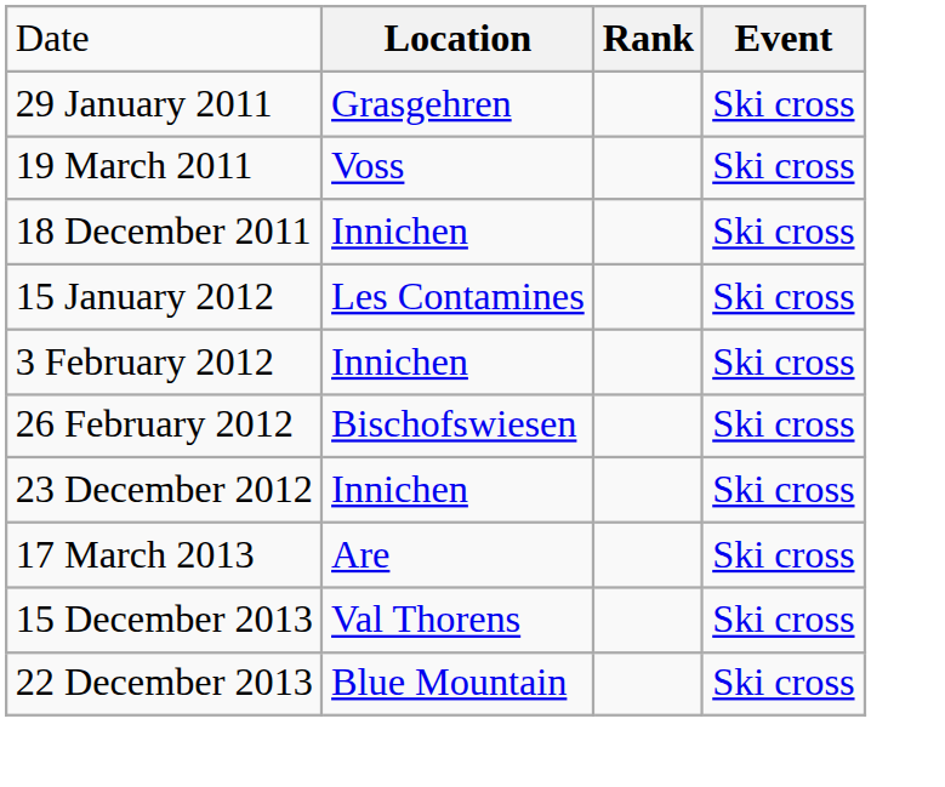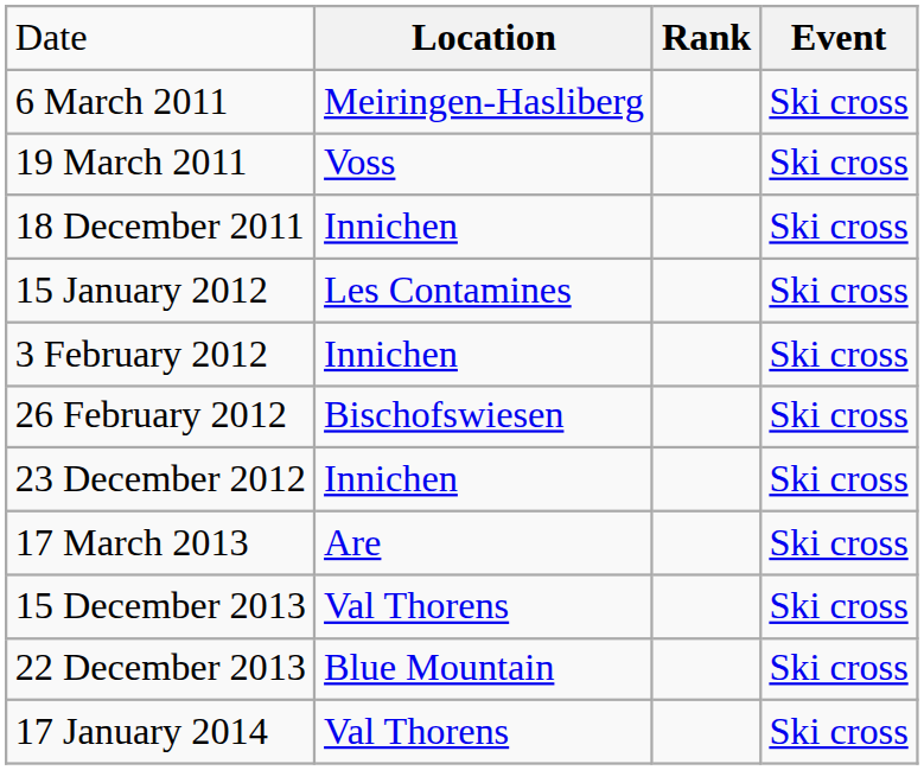 <table class="wikitable sortable" style="font-size:90%" style="text-align:center">
 <tr>
 <td>Date</td>
 <th>Location</th>
 <th>Rank</th>
 <th>Event</th>
 </tr>
 <tr>
-<td>29 January 2011</td>
-<td><a href='#'>Grasgehren</a></td>
+<td>6 March 2011</td>
+<td><a href='#'>Meiringen-Hasliberg</a></td>
 <td></td>
 <td><a href='#'>Ski cross</a></td>
 </tr>
 <tr>
 <td>19 March 2011</td>
 <td><a href='#'>Voss</a></td>
 <td></td>
 <td><a href='#'>Ski cross</a></td>
 </tr>
 <tr>
 <td>18 December 2011</td>
 <td><a href='#'>Innichen</a></td>
 <td></td>
 <td><a href='#'>Ski cross</a></td>
 </tr>
 <tr>
 <td>15 January 2012</td>
 <td><a href='#'>Les Contamines</a></td>
 <td></td>
 <td><a href='#'>Ski cross</a></td>
 </tr>
 <tr>
 <td>3 February 2012</td>
 <td><a href='#'>Innichen</a></td>
 <td></td>
 <td><a href='#'>Ski cross</a></td>
 </tr>
 <tr>
 <td>26 February 2012</td>
 <td><a href='#'>Bischofswiesen</a></td>
 <td></td>
 <td><a href='#'>Ski cross</a></td>
 </tr>
 <tr>
 <td>23 December 2012</td>
 <td><a href='#'>Innichen</a></td>
 <td></td>
 <td><a href='#'>Ski cross</a></td>
 </tr>
 <tr>
 <td>17 March 2013</td>
 <td><a href='#'>Are</a></td>
 <td></td>
 <td><a href='#'>Ski cross</a></td>
 </tr>
 <tr>
 <td>15 December 2013</td>
 <td><a href='#'>Val Thorens</a></td>
 <td></td>
 <td><a href='#'>Ski cross</a></td>
 </tr>
 <tr>
 <td>22 December 2013</td>
 <td><a href='#'>Blue Mountain</a></td>
 <td></td>
 <td><a href='#'>Ski cross</a></td>
 </tr>
+<tr>
+<td>17 January 2014</td>
+<td><a href='#'>Val Thorens</a></td>
+<td></td>
+<td><a href='#'>Ski cross</a></td>
+</tr>
 </table>
